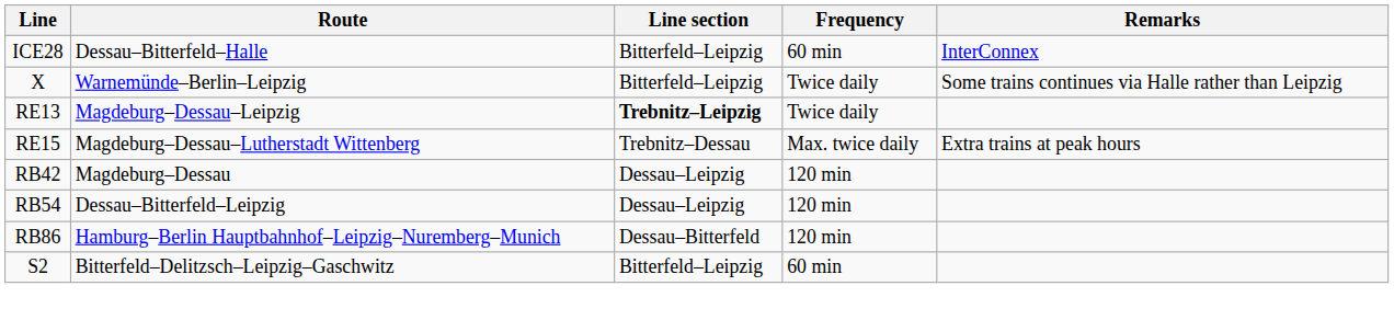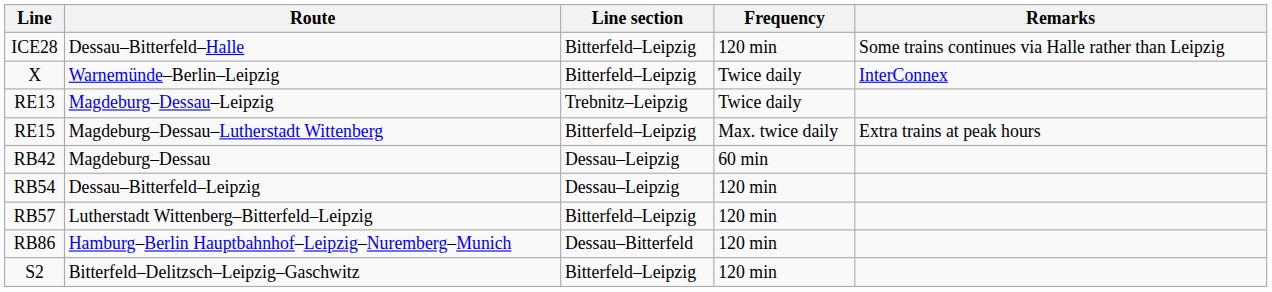 <table class="wikitable" width="90%">
 <tr class="hintergrundfarbe5">
 <th>Line</th>
 <th>Route</th>
 <th>Line section</th>
 <th>Frequency</th>
 <th>Remarks</th>
 </tr>
 <tr>
 <td align="center">ICE28</td>
 <td>Dessau–Bitterfeld–<a href='#'>Halle</a></td>
 <td>Bitterfeld–Leipzig</td>
-<td>60 min</td>
-<td><a href='#'>InterConnex</a></td>
+<td>120 min</td>
+<td>Some trains continues via Halle rather than Leipzig</td>
 </tr>
 <tr>
 <td align="center">X</td>
 <td><a href='#'>Warnemünde</a>–Berlin–Leipzig</td>
 <td>Bitterfeld–Leipzig</td>
 <td>Twice daily</td>
-<td>Some trains continues via Halle rather than Leipzig</td>
+<td><a href='#'>InterConnex</a></td>
 </tr>
 <tr>
 <td align="center">RE13</td>
 <td><a href='#'>Magdeburg</a>–<a href='#'>Dessau</a>–Leipzig</td>
-<td><strong>Trebnitz–Leipzig</strong></td>
+<td>Trebnitz–Leipzig</td>
 <td>Twice daily</td>
 <td></td>
 </tr>
 <tr>
 <td align="center">RE15</td>
 <td>Magdeburg–Dessau–<a href='#'>Lutherstadt Wittenberg</a></td>
-<td>Trebnitz–Dessau</td>
+<td>Bitterfeld–Leipzig</td>
 <td>Max. twice daily</td>
 <td>Extra trains at peak hours</td>
 </tr>
 <tr>
 <td align="center">RB42</td>
 <td>Magdeburg–Dessau</td>
 <td>Dessau–Leipzig</td>
-<td>120 min</td>
+<td>60 min</td>
 <td></td>
 </tr>
 <tr>
 <td align="center">RB54</td>
 <td>Dessau–Bitterfeld–Leipzig</td>
 <td>Dessau–Leipzig</td>
+<td>120 min</td>
+<td></td>
+</tr>
+<tr>
+<td align="center">RB57</td>
+<td>Lutherstadt Wittenberg–Bitterfeld–Leipzig</td>
+<td>Bitterfeld–Leipzig</td>
 <td>120 min</td>
 <td></td>
 </tr>
 <tr>
 <td align="center">RB86</td>
 <td><a href='#'>Hamburg</a>–<a href='#'>Berlin Hauptbahnhof</a>–<a href='#'>Leipzig</a>–<a href='#'>Nuremberg</a>–<a href='#'>Munich</a></td>
 <td>Dessau–Bitterfeld</td>
 <td>120 min</td>
 <td></td>
 </tr>
 <tr>
 <td align="center">S2</td>
 <td>Bitterfeld–Delitzsch–Leipzig–Gaschwitz</td>
 <td>Bitterfeld–Leipzig</td>
-<td>60 min</td>
+<td>120 min</td>
 <td></td>
 </tr>
 </table>
